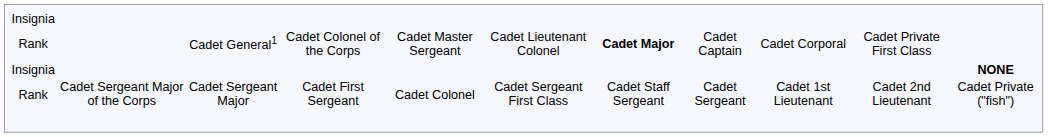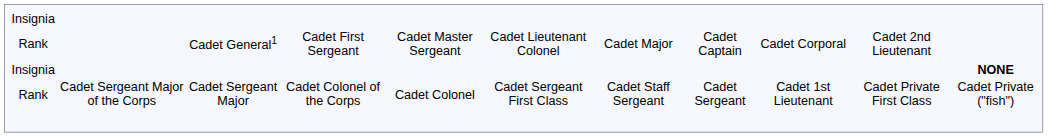 <table style="border:1px solid #8888aa; background-color:#f7f8ff; padding:5px; font-size:95%;margin: 0px 12px 12px 0px;">
 <tr align="center">
 <td>Insignia</td>
 <td></td>
 <td></td>
 <td></td>
 <td></td>
 <td></td>
 <td></td>
 <td></td>
 <td></td>
 <td></td>
 </tr>
 <tr align="center">
 <td>Rank</td>
 <td></td>
 <td>Cadet General<sup>1</sup></td>
-<td>Cadet Colonel of the Corps</td>
+<td>Cadet First Sergeant</td>
 <td>Cadet Master Sergeant</td>
 <td>Cadet Lieutenant Colonel</td>
-<td><strong>Cadet Major</strong></td>
+<td>Cadet Major</td>
 <td>Cadet Captain</td>
 <td>Cadet Corporal</td>
-<td>Cadet Private First Class</td>
+<td>Cadet 2nd Lieutenant</td>
 </tr>
 <tr align="center">
 </tr>
 <tr align="center">
 <td>Insignia</td>
 <td></td>
 <td></td>
 <td></td>
 <td></td>
 <td></td>
 <td></td>
 <td></td>
 <td></td>
 <td></td>
 <td><strong>NONE</strong></td>
 </tr>
 <tr align="center">
 <td>Rank</td>
 <td>Cadet Sergeant Major of the Corps</td>
 <td>Cadet Sergeant Major</td>
-<td>Cadet First Sergeant</td>
+<td>Cadet Colonel of the Corps</td>
 <td>Cadet Colonel</td>
 <td>Cadet Sergeant First Class</td>
 <td>Cadet Staff Sergeant</td>
 <td>Cadet Sergeant</td>
 <td>Cadet 1st Lieutenant</td>
-<td>Cadet 2nd Lieutenant</td>
+<td>Cadet Private First Class</td>
 <td>Cadet Private ("fish")</td>
 </tr>
 <tr>
 <td colspan="5"><br></td>
 </tr>
 </table>
